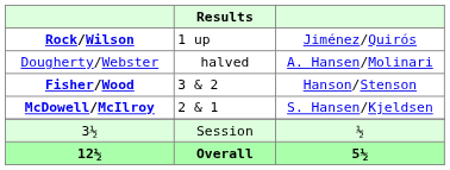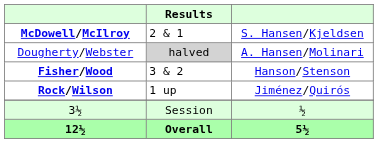 <table border="1" cellpadding="3" style="border-collapse:collapse; text-align:center;">
 <tr style="background:#ddffdd;">
 <th style="width:12em;"> </th>
 <th style="width:7em;">Results</th>
 <th style="width:12em;"></th>
 </tr>
 <tr>
-<td><strong><a href='#'>Rock</a>/<a href='#'>Wilson</a></strong></td>
-<td align=left> 1 up</td>
-<td><a href='#'>Jiménez</a>/<a href='#'>Quirós</a></td>
+<td><strong><a href='#'>McDowell</a>/<a href='#'>McIlroy</a></strong></td>
+<td align=left> 2 & 1</td>
+<td><a href='#'>S. Hansen</a>/<a href='#'>Kjeldsen</a></td>
 </tr>
 <tr>
 <td><a href='#'>Dougherty</a>/<a href='#'>Webster</a></td>
-<td>halved</td>
+<td style="background: lightgrey;">halved</td>
 <td><a href='#'>A. Hansen</a>/<a href='#'>Molinari</a></td>
 </tr>
 <tr>
 <td><strong><a href='#'>Fisher</a>/<a href='#'>Wood</a></strong></td>
 <td align=left> 3 & 2</td>
 <td><a href='#'>Hanson</a>/<a href='#'>Stenson</a></td>
 </tr>
 <tr>
-<td><strong><a href='#'>McDowell</a>/<a href='#'>McIlroy</a></strong></td>
-<td align=left> 2 & 1</td>
-<td><a href='#'>S. Hansen</a>/<a href='#'>Kjeldsen</a></td>
+<td><strong><a href='#'>Rock</a>/<a href='#'>Wilson</a></strong></td>
+<td align=left> 1 up</td>
+<td><a href='#'>Jiménez</a>/<a href='#'>Quirós</a></td>
 </tr>
 <tr>
 </tr>
 <tr style="background:#ddffdd;">
 <td>3½</td>
 <td>Session</td>
 <td>½</td>
 </tr>
 <tr style="background:#aaffaa;">
 <th>12½</th>
 <th>Overall</th>
 <th>5½</th>
 </tr>
 </table>
